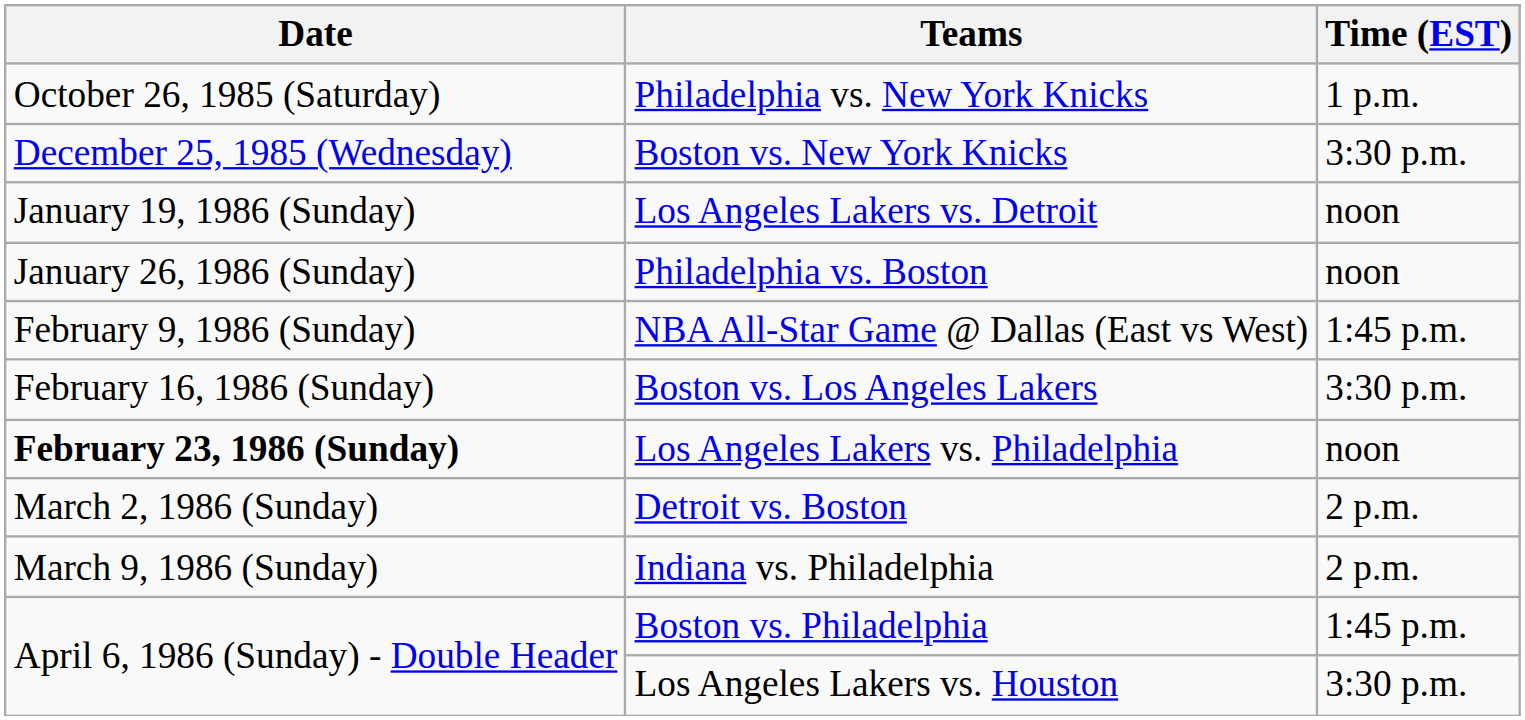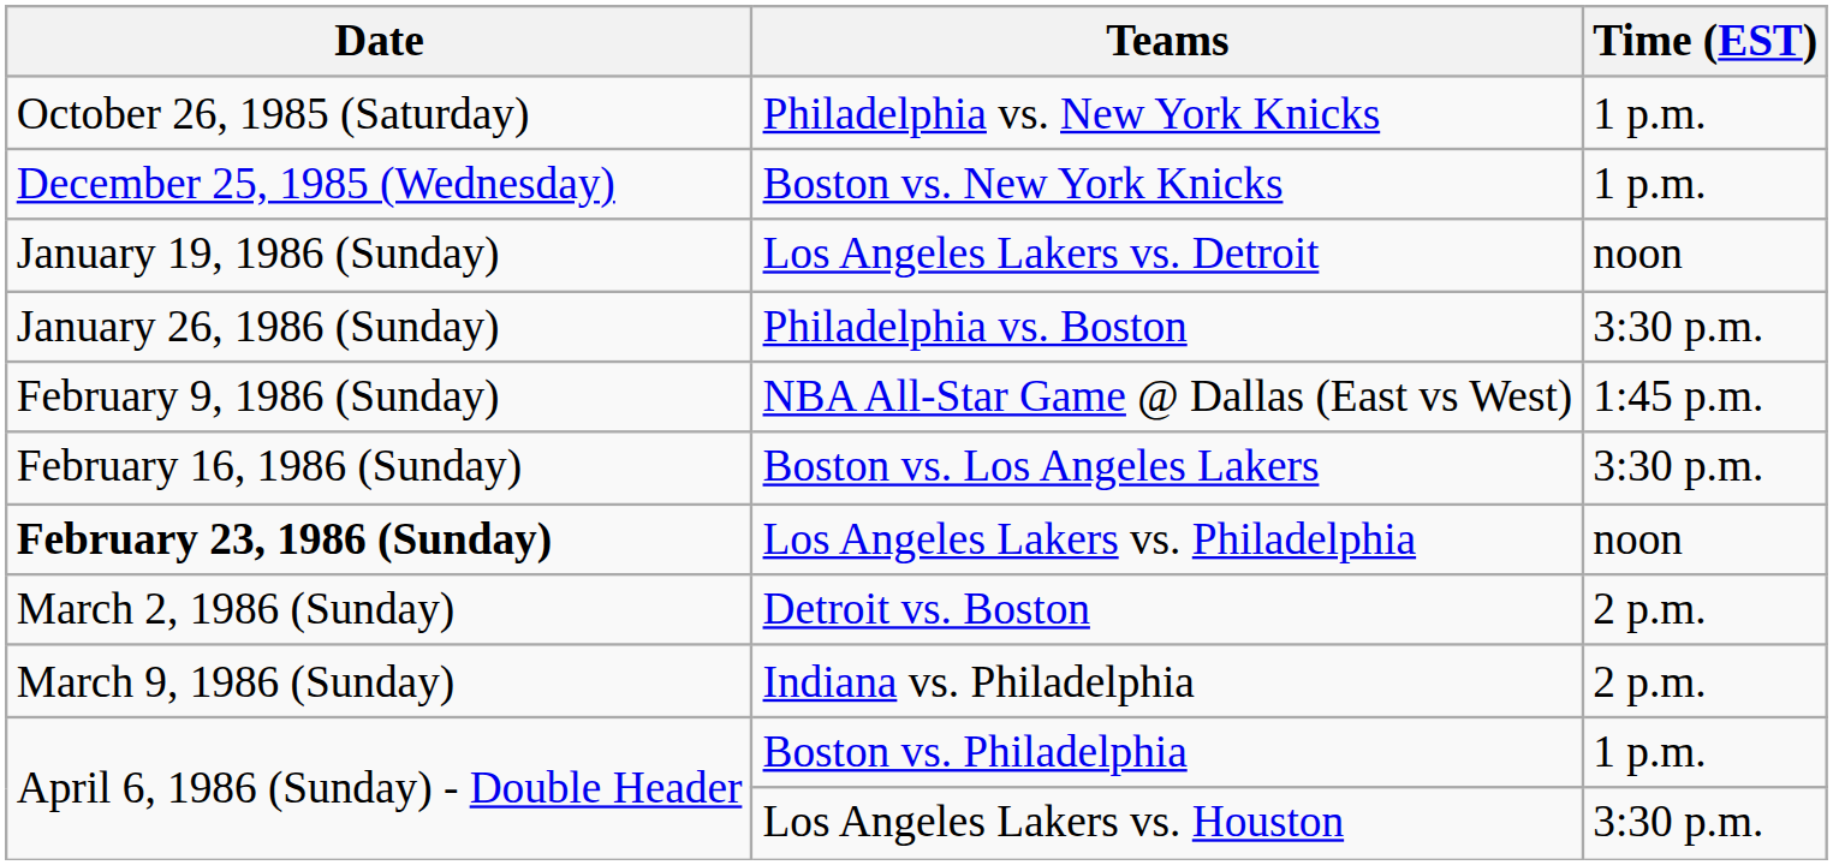 <table class="wikitable">
 <tr>
 <th>Date</th>
 <th>Teams</th>
 <th>Time (<a href='#'>EST</a>)</th>
 </tr>
 <tr>
 <td>October 26, 1985 (Saturday)</td>
 <td><a href='#'>Philadelphia</a> vs. <a href='#'>New York Knicks</a></td>
 <td>1 p.m.</td>
 </tr>
 <tr>
 <td><a href='#'>December 25, 1985 (Wednesday)</a></td>
 <td><a href='#'>Boston vs. New York Knicks</a></td>
-<td>3:30 p.m.</td>
+<td>1 p.m.</td>
 </tr>
 <tr>
 <td>January 19, 1986 (Sunday)</td>
 <td><a href='#'>Los Angeles Lakers vs. Detroit</a></td>
 <td>noon</td>
 </tr>
 <tr>
 <td>January 26, 1986 (Sunday)</td>
 <td><a href='#'>Philadelphia vs. Boston</a></td>
-<td>noon</td>
+<td>3:30 p.m.</td>
 </tr>
 <tr>
 <td>February 9, 1986 (Sunday)</td>
 <td><a href='#'>NBA All-Star Game</a> @ Dallas (East vs West)</td>
 <td>1:45 p.m.</td>
 </tr>
 <tr>
 <td>February 16, 1986 (Sunday)</td>
 <td><a href='#'>Boston vs. Los Angeles Lakers</a></td>
 <td>3:30 p.m.</td>
 </tr>
 <tr>
 <td><strong>February 23, 1986 (Sunday)</strong></td>
 <td><a href='#'>Los Angeles Lakers</a> vs. <a href='#'>Philadelphia</a></td>
 <td>noon</td>
 </tr>
 <tr>
 <td>March 2, 1986 (Sunday)</td>
 <td><a href='#'>Detroit vs. Boston</a></td>
 <td>2 p.m.</td>
 </tr>
 <tr>
 <td>March 9, 1986 (Sunday)</td>
 <td><a href='#'>Indiana</a> vs. Philadelphia</td>
 <td>2 p.m.</td>
 </tr>
 <tr>
 <td rowspan="2">April 6, 1986 (Sunday) - <a href='#'>Double Header</a></td>
 <td><a href='#'>Boston vs. Philadelphia</a></td>
-<td>1:45 p.m.</td>
+<td>1 p.m.</td>
 </tr>
 <tr>
 <td>Los Angeles Lakers vs. <a href='#'>Houston</a></td>
 <td>3:30 p.m.</td>
 </tr>
 </table>
